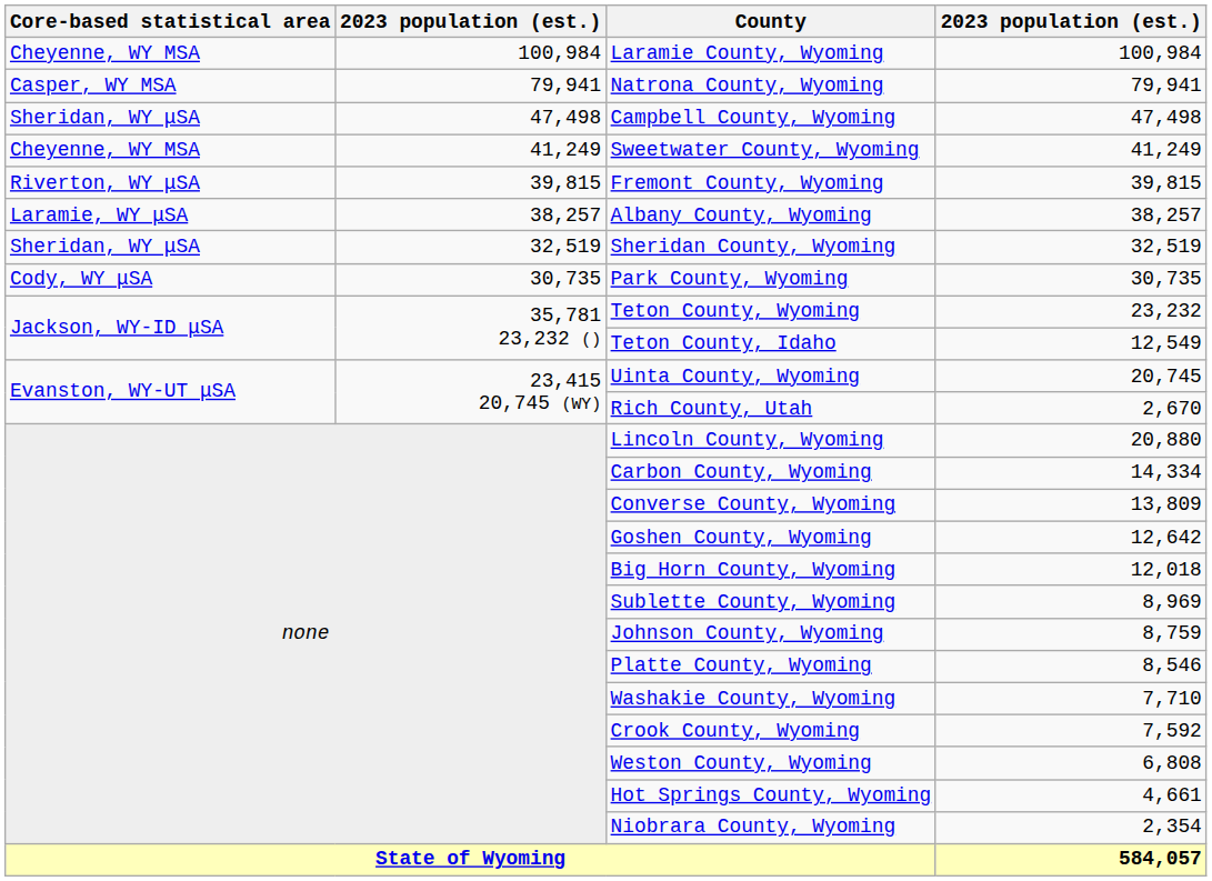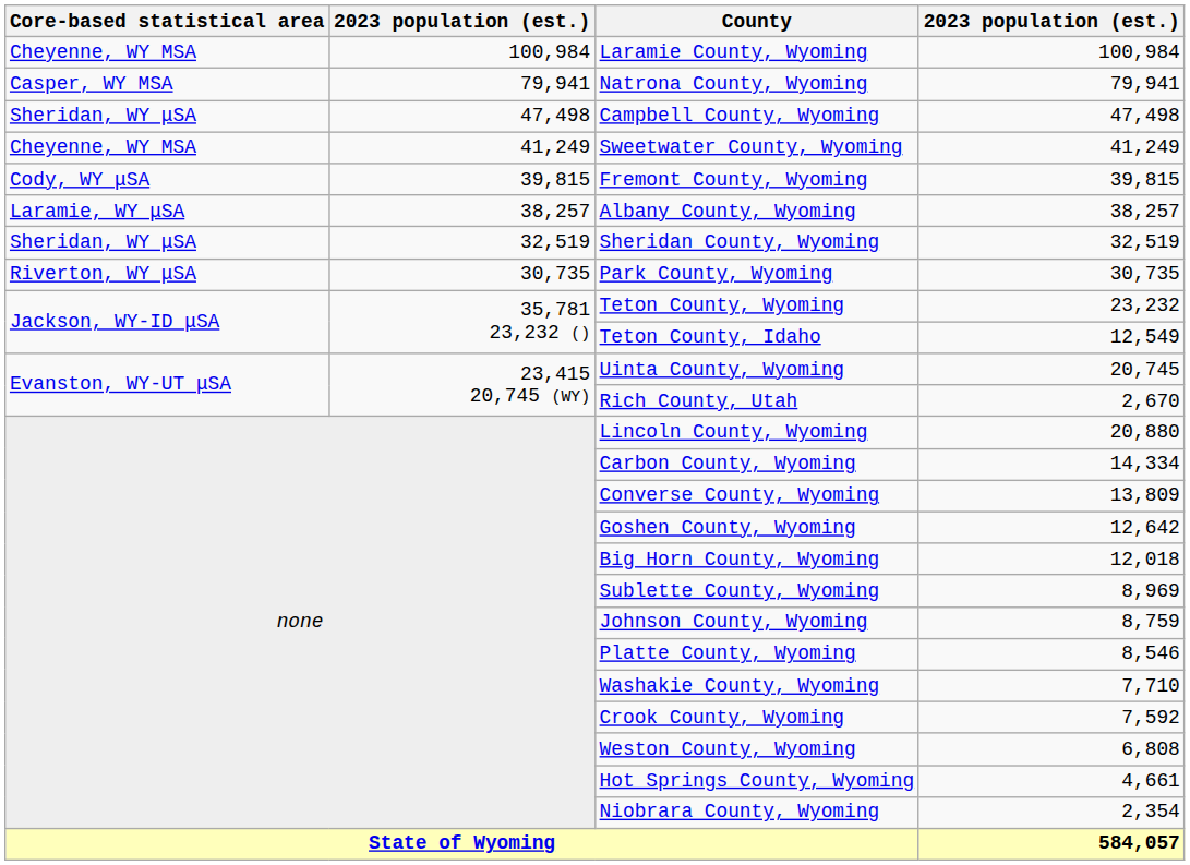 <table class=wikitable>
 <tr>
 <th>Core-based statistical area</th>
 <th>2023 population (est.)</th>
 <th>County</th>
 <th>2023 population (est.)</th>
 </tr>
 <tr>
 <td rowspan=1><a href='#'>Cheyenne, WY MSA</a></td>
 <td rowspan=1 align=right>100,984</td>
 <td><a href='#'>Laramie County, Wyoming</a></td>
 <td rowspan=1 align=right>100,984</td>
 </tr>
 <tr>
 <td rowspan=1><a href='#'>Casper, WY MSA</a></td>
 <td rowspan=1 align=right>79,941</td>
 <td><a href='#'>Natrona County, Wyoming</a></td>
 <td rowspan=1 align=right>79,941</td>
 </tr>
 <tr>
 <td rowspan=1><a href='#'>Sheridan, WY μSA</a></td>
 <td align="right">47,498</td>
 <td><a href='#'>Campbell County, Wyoming</a></td>
 <td rowspan=1 align=right>47,498</td>
 </tr>
 <tr>
 <td rowspan=1><a href='#'>Cheyenne, WY MSA</a></td>
 <td rowspan=1 align=right>41,249</td>
 <td><a href='#'>Sweetwater County, Wyoming</a></td>
 <td rowspan=1 align=right>41,249</td>
 </tr>
 <tr>
-<td rowspan=1><a href='#'>Riverton, WY μSA</a></td>
+<td rowspan=1><a href='#'>Cody, WY μSA</a></td>
 <td rowspan=1 align=right>39,815</td>
 <td><a href='#'>Fremont County, Wyoming</a></td>
 <td rowspan=1 align=right>39,815</td>
 </tr>
 <tr>
 <td rowspan=1><a href='#'>Laramie, WY μSA</a></td>
 <td rowspan=1 align=right>38,257</td>
 <td><a href='#'>Albany County, Wyoming</a></td>
 <td rowspan=1 align=right>38,257</td>
 </tr>
 <tr>
 <td rowspan=1><a href='#'>Sheridan, WY μSA</a></td>
 <td rowspan=1 align=right>32,519</td>
 <td><a href='#'>Sheridan County, Wyoming</a></td>
 <td rowspan=1 align=right>32,519</td>
 </tr>
 <tr>
-<td rowspan=1><a href='#'>Cody, WY μSA</a></td>
+<td rowspan=1><a href='#'>Riverton, WY μSA</a></td>
 <td rowspan=1 align=right>30,735</td>
 <td><a href='#'>Park County, Wyoming</a></td>
 <td rowspan=1 align=right>30,735</td>
 </tr>
 <tr>
 <td rowspan=2><a href='#'><span>Jackson, WY-ID μSA</span></a></td>
 <td rowspan=2 align=right><span>35,781</span><br>23,232 <small>()</small></td>
 <td><a href='#'>Teton County, Wyoming</a></td>
 <td rowspan=1 align=right>23,232</td>
 </tr>
 <tr>
 <td><a href='#'><span>Teton County, Idaho</span></a></td>
 <td rowspan=1 align=right><span>12,549</span></td>
 </tr>
 <tr>
 <td rowspan=2><a href='#'><span>Evanston, WY-UT μSA</span></a></td>
 <td rowspan=2 align=right><span>23,415</span><br>20,745 <small>(WY)</small></td>
 <td><a href='#'>Uinta County, Wyoming</a></td>
 <td rowspan=1 align=right>20,745</td>
 </tr>
 <tr>
 <td><a href='#'><span>Rich County, Utah</span></a></td>
 <td rowspan=1 align=right><span>2,670</span></td>
 </tr>
 <tr>
 <td colspan="2" rowspan="13" align=center bgcolor=#EEEEEE><em>none</em></td>
 <td><a href='#'>Lincoln County, Wyoming</a></td>
 <td rowspan="1" align=right>20,880</td>
 </tr>
 <tr>
 <td><a href='#'>Carbon County, Wyoming</a></td>
 <td rowspan="1" align=right>14,334</td>
 </tr>
 <tr>
 <td><a href='#'>Converse County, Wyoming</a></td>
 <td rowspan="1" align=right>13,809</td>
 </tr>
 <tr>
 <td><a href='#'>Goshen County, Wyoming</a></td>
 <td rowspan="1" align=right>12,642</td>
 </tr>
 <tr>
 <td><a href='#'>Big Horn County, Wyoming</a></td>
 <td rowspan="1" align=right>12,018</td>
 </tr>
 <tr>
 <td><a href='#'>Sublette County, Wyoming</a></td>
 <td rowspan="1" align=right>8,969</td>
 </tr>
 <tr>
 <td><a href='#'>Johnson County, Wyoming</a></td>
 <td rowspan="1" align=right>8,759</td>
 </tr>
 <tr>
 <td><a href='#'>Platte County, Wyoming</a></td>
 <td rowspan="1" align=right>8,546</td>
 </tr>
 <tr>
 <td><a href='#'>Washakie County, Wyoming</a></td>
 <td rowspan="1" align=right>7,710</td>
 </tr>
 <tr>
 <td><a href='#'>Crook County, Wyoming</a></td>
 <td rowspan="1" align=right>7,592</td>
 </tr>
 <tr>
 <td><a href='#'>Weston County, Wyoming</a></td>
 <td rowspan="1" align=right>6,808</td>
 </tr>
 <tr>
 <td><a href='#'>Hot Springs County, Wyoming</a></td>
 <td rowspan="1" align=right>4,661</td>
 </tr>
 <tr>
 <td><a href='#'>Niobrara County, Wyoming</a></td>
 <td rowspan="1" align=right>2,354</td>
 </tr>
 <tr style="font-weight:bold;" bgcolor=#FFFFBB>
 <td colspan=3 align=center><a href='#'>State of Wyoming</a></td>
 <td align=right>584,057</td>
 </tr>
 </table>
